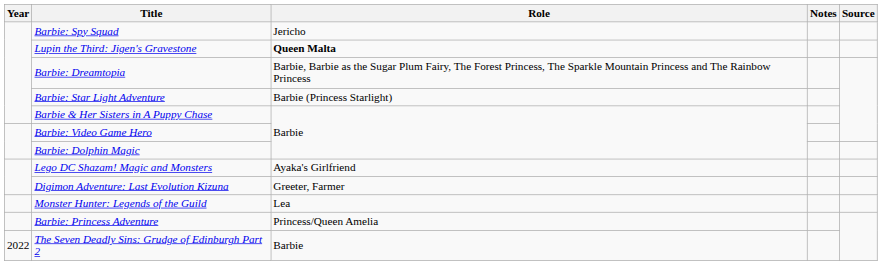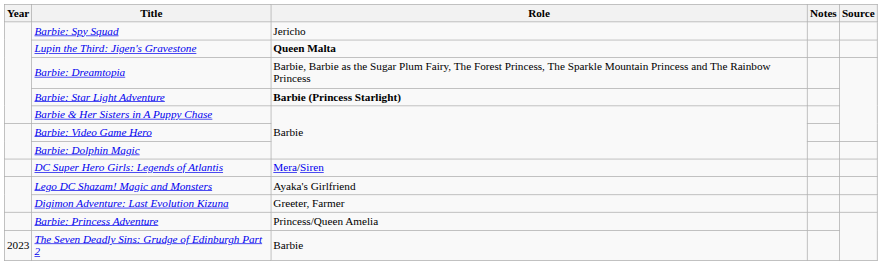 <table class="wikitable sortable">
 <tr>
 <th>Year</th>
 <th>Title</th>
 <th>Role</th>
 <th>Notes</th>
 <th>Source</th>
 </tr>
 <tr>
 <td rowspan="5"></td>
 <td><em><a href='#'>Barbie: Spy Squad</a></em></td>
 <td>Jericho</td>
 <td></td>
 <td></td>
 </tr>
 <tr>
 <td><em><a href='#'>Lupin the Third: Jigen's Gravestone</a> </em></td>
 <td><strong>Queen Malta</strong></td>
 <td></td>
 <td></td>
 </tr>
 <tr>
 <td><em><a href='#'>Barbie: Dreamtopia</a></em></td>
 <td>Barbie, Barbie as the Sugar Plum Fairy, The Forest Princess, The Sparkle Mountain Princess and The Rainbow Princess</td>
 <td></td>
 <td rowspan="4"></td>
 </tr>
 <tr>
 <td><em><a href='#'>Barbie: Star Light Adventure</a></em></td>
-<td>Barbie (Princess Starlight)</td>
+<td><strong>Barbie (Princess Starlight)</strong></td>
 <td></td>
 </tr>
 <tr>
 <td><em><a href='#'>Barbie & Her Sisters in A Puppy Chase</a></em></td>
 <td rowspan="3">Barbie</td>
 <td></td>
 </tr>
 <tr>
 <td rowspan="2"></td>
 <td><em><a href='#'>Barbie: Video Game Hero</a></em></td>
 <td></td>
 </tr>
 <tr>
 <td><em><a href='#'>Barbie: Dolphin Magic</a></em></td>
 <td></td>
 <td></td>
 </tr>
 <tr>
+<td></td>
+<td><em><a href='#'>DC Super Hero Girls: Legends of Atlantis</a></em></td>
+<td><a href='#'>Mera</a>/<a href='#'>Siren</a></td>
+<td></td>
+<td></td>
+</tr>
+<tr>
 <td rowspan="2"></td>
 <td><em><a href='#'>Lego DC Shazam! Magic and Monsters</a></em></td>
 <td>Ayaka's Girlfriend</td>
 <td> </td>
 <td></td>
 </tr>
 <tr>
 <td><em><a href='#'>Digimon Adventure: Last Evolution Kizuna</a></em></td>
 <td>Greeter, Farmer</td>
 <td></td>
 <td></td>
 </tr>
 <tr>
 <td></td>
-<td><em><a href='#'>Monster Hunter: Legends of the Guild</a></em></td>
-<td>Lea</td>
-<td></td>
-<td></td>
-</tr>
-<tr>
-<td></td>
 <td><em><a href='#'>Barbie: Princess Adventure</a></em></td>
 <td>Princess/Queen Amelia</td>
 <td></td>
 <td rowspan="2"></td>
 </tr>
 <tr>
-<td>2022</td>
+<td>2023</td>
 <td><em><a href='#'>The Seven Deadly Sins: Grudge of Edinburgh Part 2</a></em></td>
 <td>Barbie</td>
 <td></td>
 </tr>
 </table>
